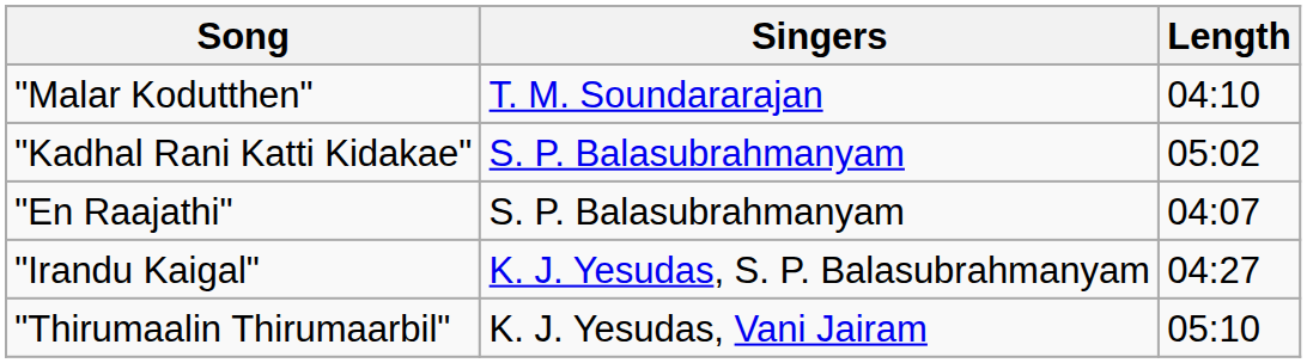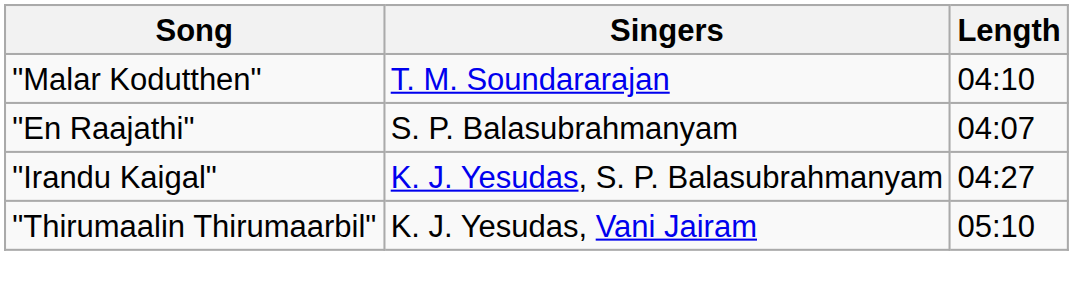 <table class="wikitable" style="font-size:95%;">
 <tr>
 <th>Song</th>
 <th>Singers</th>
 <th>Length</th>
 </tr>
 <tr>
 <td>"Malar Kodutthen"</td>
 <td><a href='#'>T. M. Soundararajan</a></td>
 <td>04:10</td>
-</tr>
-<tr>
-<td>"Kadhal Rani Katti Kidakae"</td>
-<td><a href='#'>S. P. Balasubrahmanyam</a></td>
-<td>05:02</td>
 </tr>
 <tr>
 <td>"En Raajathi"</td>
 <td>S. P. Balasubrahmanyam</td>
 <td>04:07</td>
 </tr>
 <tr>
 <td>"Irandu Kaigal"</td>
 <td><a href='#'>K. J. Yesudas</a>, S. P. Balasubrahmanyam</td>
 <td>04:27</td>
 </tr>
 <tr>
 <td>"Thirumaalin Thirumaarbil"</td>
 <td>K. J. Yesudas, <a href='#'>Vani Jairam</a></td>
 <td>05:10</td>
 </tr>
 </table>
